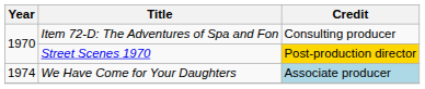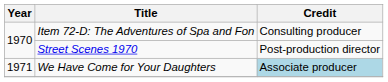 <table class="wikitable">
 <tr>
 <th>Year</th>
 <th>Title</th>
 <th>Credit</th>
 </tr>
 <tr>
 <td rowspan="2">1970</td>
 <td><em>Item 72-D: The Adventures of Spa and Fon</em></td>
 <td>Consulting producer</td>
 </tr>
 <tr>
 <td><em><a href='#'>Street Scenes 1970</a></em></td>
-<td style="background: gold;">Post-production director</td>
+<td>Post-production director</td>
 </tr>
 <tr>
-<td>1974</td>
+<td>1971</td>
 <td><em>We Have Come for Your Daughters</em></td>
 <td style="background: lightblue;">Associate producer</td>
 </tr>
 <tr>
 </tr>
 </table>
